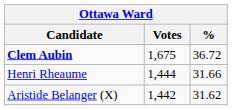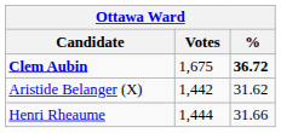 <table class="wikitable">
 <tr>
 <th colspan="3"><a href='#'>Ottawa Ward</a></th>
 </tr>
 <tr>
 <th style="width: 170px">Candidate</th>
 <th style="width: 50px">Votes</th>
 <th style="width: 40px">%</th>
 </tr>
 <tr>
 <td><strong><a href='#'>Clem Aubin</a></strong></td>
 <td>1,675</td>
-<td>36.72</td>
+<td><strong>36.72</strong></td>
+</tr>
+<tr>
+<td><a href='#'>Aristide Belanger</a> (X)</td>
+<td>1,442</td>
+<td>31.62</td>
 </tr>
 <tr>
 <td><a href='#'>Henri Rheaume</a></td>
 <td>1,444</td>
 <td>31.66</td>
 </tr>
-<tr>
-<td><a href='#'>Aristide Belanger</a> (X)</td>
-<td>1,442</td>
-<td>31.62</td>
-</tr>
 </table>
